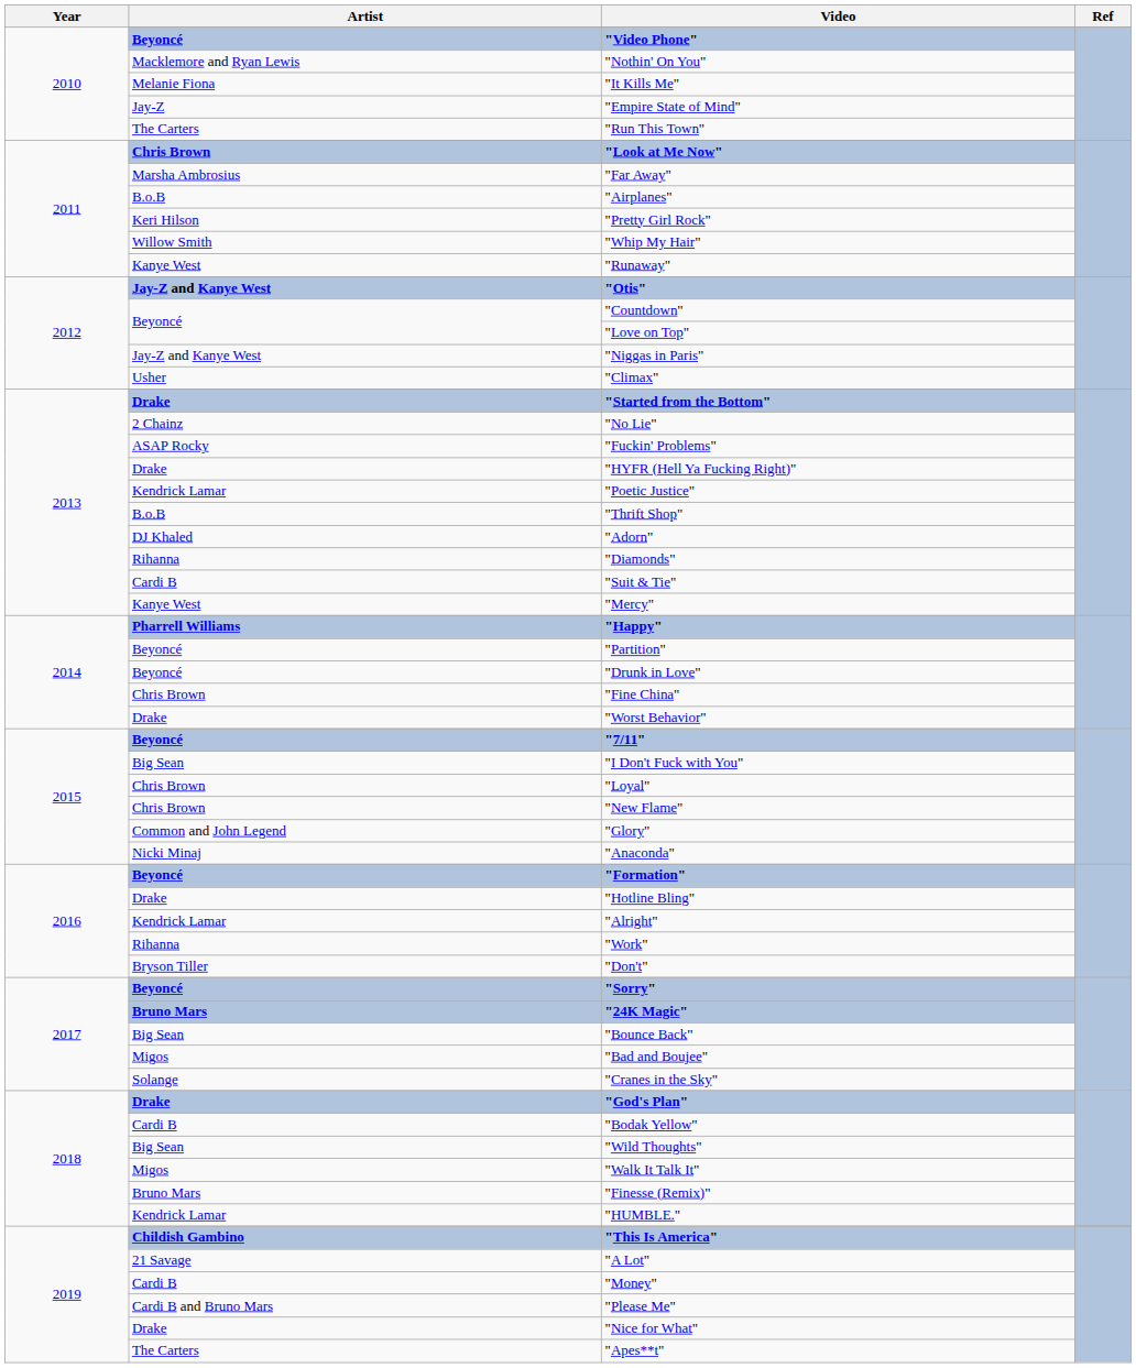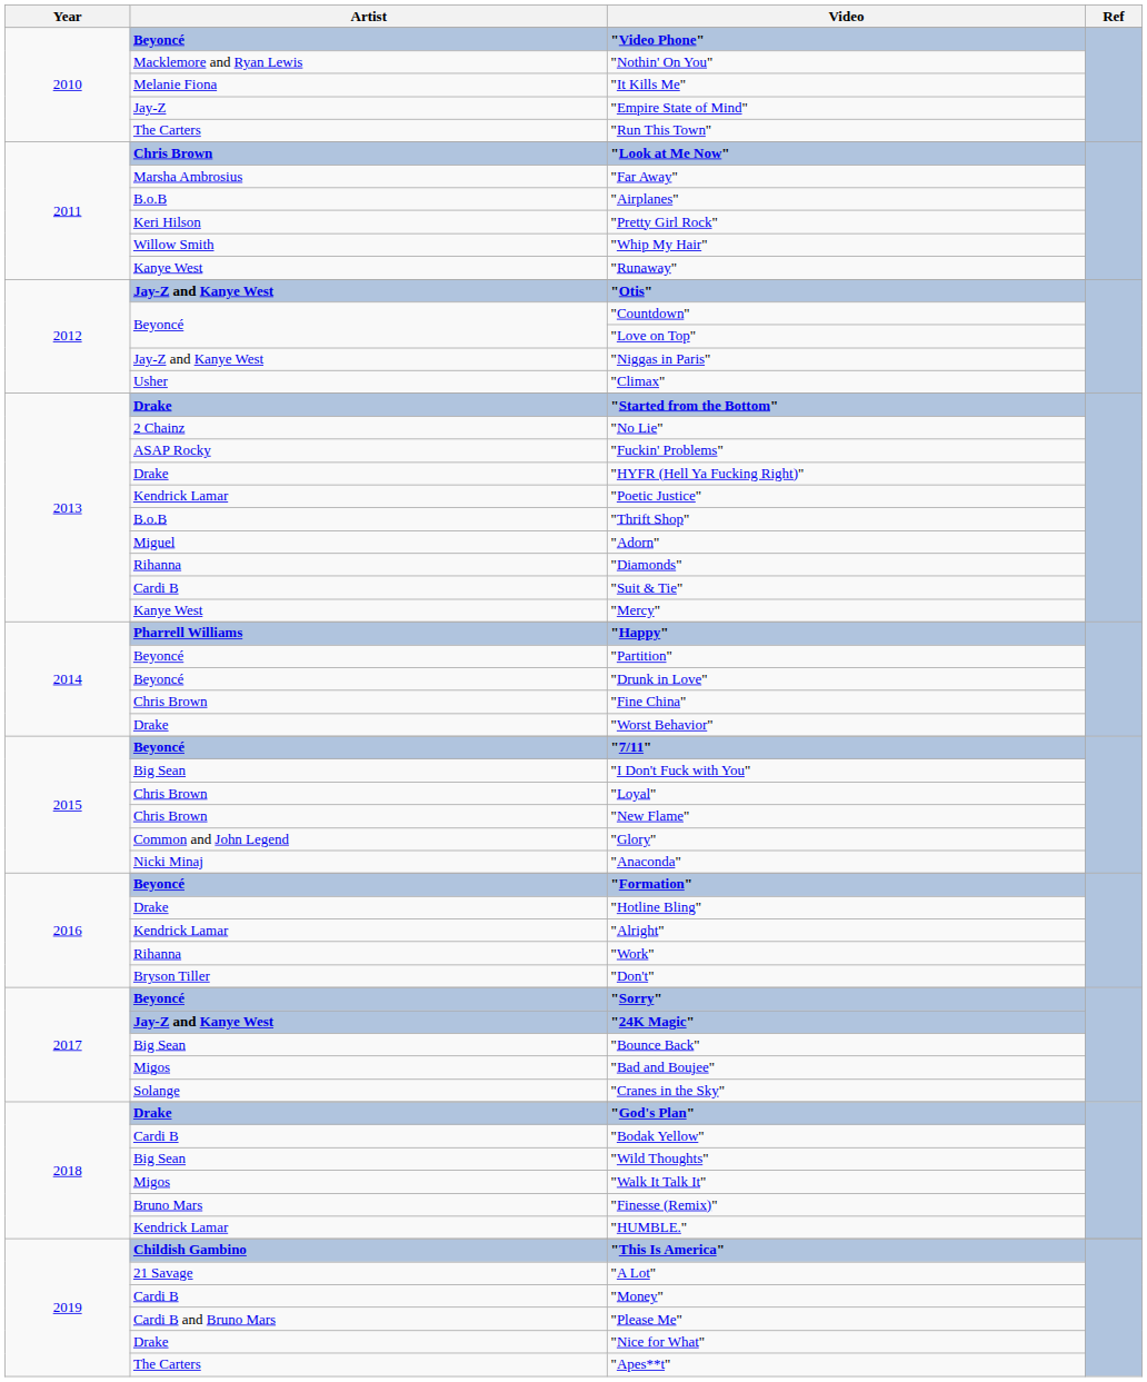 <table class="wikitable" style="width:100%;">
 <tr style="background:#bebebe;">
 <th style="width:11%;">Year</th>
 <th style="width:42%;">Artist</th>
 <th style="width:42%;">Video</th>
 <th style="width:5%;">Ref</th>
 </tr>
 <tr>
 <td rowspan="6" align="center"><a href='#'>2010</a></td>
 </tr>
 <tr style="background:#B0C4DE">
 <td><strong><a href='#'>Beyoncé</a> </strong></td>
 <td><strong>"<a href='#'>Video Phone</a>"</strong></td>
 <td rowspan="6" align="center"></td>
 </tr>
 <tr>
 <td><a href='#'>Macklemore</a> and <a href='#'>Ryan Lewis</a> </td>
 <td>"<a href='#'>Nothin' On You</a>"</td>
 </tr>
 <tr>
 <td><a href='#'>Melanie Fiona</a></td>
 <td>"<a href='#'>It Kills Me</a>"</td>
 </tr>
 <tr>
 <td><a href='#'>Jay-Z</a> </td>
 <td>"<a href='#'>Empire State of Mind</a>"</td>
 </tr>
 <tr>
 <td><a href='#'>The Carters</a></td>
 <td>"<a href='#'>Run This Town</a>"</td>
 </tr>
 <tr>
 <td rowspan="7" align="center"><a href='#'>2011</a></td>
 </tr>
 <tr style="background:#B0C4DE">
 <td><strong><a href='#'>Chris Brown</a> </strong></td>
 <td><strong>"<a href='#'>Look at Me Now</a>"</strong></td>
 <td rowspan="7" align="center"></td>
 </tr>
 <tr>
 <td><a href='#'>Marsha Ambrosius</a></td>
 <td>"<a href='#'>Far Away</a>"</td>
 </tr>
 <tr>
 <td><a href='#'>B.o.B</a> </td>
 <td>"<a href='#'>Airplanes</a>"</td>
 </tr>
 <tr>
 <td><a href='#'>Keri Hilson</a></td>
 <td>"<a href='#'>Pretty Girl Rock</a>"</td>
 </tr>
 <tr>
 <td><a href='#'>Willow Smith</a></td>
 <td>"<a href='#'>Whip My Hair</a>"</td>
 </tr>
 <tr>
 <td><a href='#'>Kanye West</a> </td>
 <td>"<a href='#'>Runaway</a>"</td>
 </tr>
 <tr>
 <td rowspan="6" align="center"><a href='#'>2012</a></td>
 </tr>
 <tr style="background:#B0C4DE">
 <td><strong><a href='#'>Jay-Z</a> and <a href='#'>Kanye West</a> </strong></td>
 <td><strong>"<a href='#'>Otis</a>"</strong></td>
 <td rowspan="6" align="center"></td>
 </tr>
 <tr>
 <td rowspan="2"><a href='#'>Beyoncé</a></td>
 <td>"<a href='#'>Countdown</a>"</td>
 </tr>
 <tr>
 <td>"<a href='#'>Love on Top</a>"</td>
 </tr>
 <tr>
 <td><a href='#'>Jay-Z</a> and <a href='#'>Kanye West</a></td>
 <td>"<a href='#'>Niggas in Paris</a>"</td>
 </tr>
 <tr>
 <td><a href='#'>Usher</a></td>
 <td>"<a href='#'>Climax</a>"</td>
 </tr>
 <tr>
 <td rowspan="11" align="center"><a href='#'>2013</a></td>
 </tr>
 <tr style="background:#B0C4DE">
 <td><strong><a href='#'>Drake</a></strong></td>
 <td><strong>"<a href='#'>Started from the Bottom</a>"</strong></td>
 <td rowspan="11" align="center"></td>
 </tr>
 <tr>
 <td><a href='#'>2 Chainz</a> </td>
 <td>"<a href='#'>No Lie</a>"</td>
 </tr>
 <tr>
 <td><a href='#'>ASAP Rocky</a> </td>
 <td>"<a href='#'>Fuckin' Problems</a>"</td>
 </tr>
 <tr>
 <td><a href='#'>Drake</a> </td>
 <td>"<a href='#'>HYFR (Hell Ya Fucking Right)</a>"</td>
 </tr>
 <tr>
 <td><a href='#'>Kendrick Lamar</a> </td>
 <td>"<a href='#'>Poetic Justice</a>"</td>
 </tr>
 <tr>
 <td><a href='#'>B.o.B</a> </td>
 <td>"<a href='#'>Thrift Shop</a>"</td>
 </tr>
 <tr>
-<td><a href='#'>DJ Khaled</a> </td>
+<td><a href='#'>Miguel</a></td>
 <td>"<a href='#'>Adorn</a>"</td>
 </tr>
 <tr>
 <td><a href='#'>Rihanna</a></td>
 <td>"<a href='#'>Diamonds</a>"</td>
 </tr>
 <tr>
 <td><a href='#'>Cardi B</a></td>
 <td>"<a href='#'>Suit & Tie</a>"</td>
 </tr>
 <tr>
 <td><a href='#'>Kanye West</a> </td>
 <td>"<a href='#'>Mercy</a>"</td>
 </tr>
 <tr>
 <td rowspan="6" align="center"><a href='#'>2014</a></td>
 </tr>
 <tr style="background:#B0C4DE">
 <td><strong><a href='#'>Pharrell Williams</a></strong></td>
 <td><strong>"<a href='#'>Happy</a>"</strong></td>
 <td rowspan="6" align="center"></td>
 </tr>
 <tr>
 <td><a href='#'>Beyoncé</a></td>
 <td>"<a href='#'>Partition</a>"</td>
 </tr>
 <tr>
 <td><a href='#'>Beyoncé</a> </td>
 <td>"<a href='#'>Drunk in Love</a>"</td>
 </tr>
 <tr>
 <td><a href='#'>Chris Brown</a></td>
 <td>"<a href='#'>Fine China</a>"</td>
 </tr>
 <tr>
 <td><a href='#'>Drake</a></td>
 <td>"<a href='#'>Worst Behavior</a>"</td>
 </tr>
 <tr>
 <td rowspan="7" align="center"><a href='#'>2015</a></td>
 </tr>
 <tr style="background:#B0C4DE">
 <td><strong><a href='#'>Beyoncé</a></strong></td>
 <td><strong>"<a href='#'>7/11</a>"</strong></td>
 <td rowspan="7" align="center"></td>
 </tr>
 <tr>
 <td><a href='#'>Big Sean</a> </td>
 <td>"<a href='#'>I Don't Fuck with You</a>"</td>
 </tr>
 <tr>
 <td><a href='#'>Chris Brown</a> </td>
 <td>"<a href='#'>Loyal</a>"</td>
 </tr>
 <tr>
 <td><a href='#'>Chris Brown</a> </td>
 <td>"<a href='#'>New Flame</a>"</td>
 </tr>
 <tr>
 <td><a href='#'>Common</a> and <a href='#'>John Legend</a></td>
 <td>"<a href='#'>Glory</a>"</td>
 </tr>
 <tr>
 <td><a href='#'>Nicki Minaj</a></td>
 <td>"<a href='#'>Anaconda</a>"</td>
 </tr>
 <tr>
 <td rowspan="6" align="center"><a href='#'>2016</a></td>
 </tr>
 <tr style="background:#B0C4DE">
 <td><strong><a href='#'>Beyoncé</a></strong></td>
 <td><strong>"<a href='#'>Formation</a>"</strong></td>
 <td rowspan="6" align="center"></td>
 </tr>
 <tr>
 <td><a href='#'>Drake</a></td>
 <td>"<a href='#'>Hotline Bling</a>"</td>
 </tr>
 <tr>
 <td><a href='#'>Kendrick Lamar</a></td>
 <td>"<a href='#'>Alright</a>"</td>
 </tr>
 <tr>
 <td><a href='#'>Rihanna</a> </td>
 <td>"<a href='#'>Work</a>"</td>
 </tr>
 <tr>
 <td><a href='#'>Bryson Tiller</a></td>
 <td>"<a href='#'>Don't</a>"</td>
 </tr>
 <tr>
 <td rowspan="6" align="center"><a href='#'>2017</a></td>
 </tr>
 <tr style="background:#B0C4DE">
 <td><strong><a href='#'>Beyoncé</a></strong></td>
 <td><strong>"<a href='#'>Sorry</a>"</strong></td>
 <td rowspan="6" align="center"></td>
 </tr>
 <tr style="background:#B0C4DE">
-<td><strong><a href='#'>Bruno Mars</a></strong></td>
+<td><strong><a href='#'>Jay-Z</a> and <a href='#'>Kanye West</a> </strong></td>
 <td><strong>"<a href='#'>24K Magic</a>"</strong></td>
 </tr>
 <tr>
 <td><a href='#'>Big Sean</a></td>
 <td>"<a href='#'>Bounce Back</a>"</td>
 </tr>
 <tr>
 <td><a href='#'>Migos</a> </td>
 <td>"<a href='#'>Bad and Boujee</a>"</td>
 </tr>
 <tr>
 <td><a href='#'>Solange</a></td>
 <td>"<a href='#'>Cranes in the Sky</a>"</td>
 </tr>
 <tr>
 <td rowspan="7" align="center"><a href='#'>2018</a></td>
 </tr>
 <tr style="background:#B0C4DE">
 <td><strong><a href='#'>Drake</a></strong></td>
 <td><strong>"<a href='#'>God's Plan</a>"</strong></td>
 <td rowspan="6" align="center"></td>
 </tr>
 <tr>
 <td><a href='#'>Cardi B</a></td>
 <td>"<a href='#'>Bodak Yellow</a>"</td>
 </tr>
 <tr>
 <td><a href='#'>Big Sean</a></td>
 <td>"<a href='#'>Wild Thoughts</a>"</td>
 </tr>
 <tr>
 <td><a href='#'>Migos</a> </td>
 <td>"<a href='#'>Walk It Talk It</a>"</td>
 </tr>
 <tr>
 <td><a href='#'>Bruno Mars</a> </td>
 <td>"<a href='#'>Finesse (Remix)</a>"</td>
 </tr>
 <tr>
 <td><a href='#'>Kendrick Lamar</a></td>
 <td>"<a href='#'>HUMBLE.</a>"</td>
 </tr>
 <tr>
 <td rowspan="7" align="center"><a href='#'>2019</a></td>
 </tr>
 <tr style="background:#B0C4DE">
 <td><strong><a href='#'>Childish Gambino</a></strong></td>
 <td><strong>"<a href='#'>This Is America</a>"</strong></td>
 <td rowspan="6" align="center"></td>
 </tr>
 <tr>
 <td><a href='#'>21 Savage</a> </td>
 <td>"<a href='#'>A Lot</a>"</td>
 </tr>
 <tr>
 <td><a href='#'>Cardi B</a></td>
 <td>"<a href='#'>Money</a>"</td>
 </tr>
 <tr>
 <td><a href='#'>Cardi B</a> and <a href='#'>Bruno Mars</a></td>
 <td>"<a href='#'>Please Me</a>"</td>
 </tr>
 <tr>
 <td><a href='#'>Drake</a></td>
 <td>"<a href='#'>Nice for What</a>"</td>
 </tr>
 <tr>
 <td><a href='#'>The Carters</a></td>
 <td>"<a href='#'>Apes**t</a>"</td>
 </tr>
 </table>
